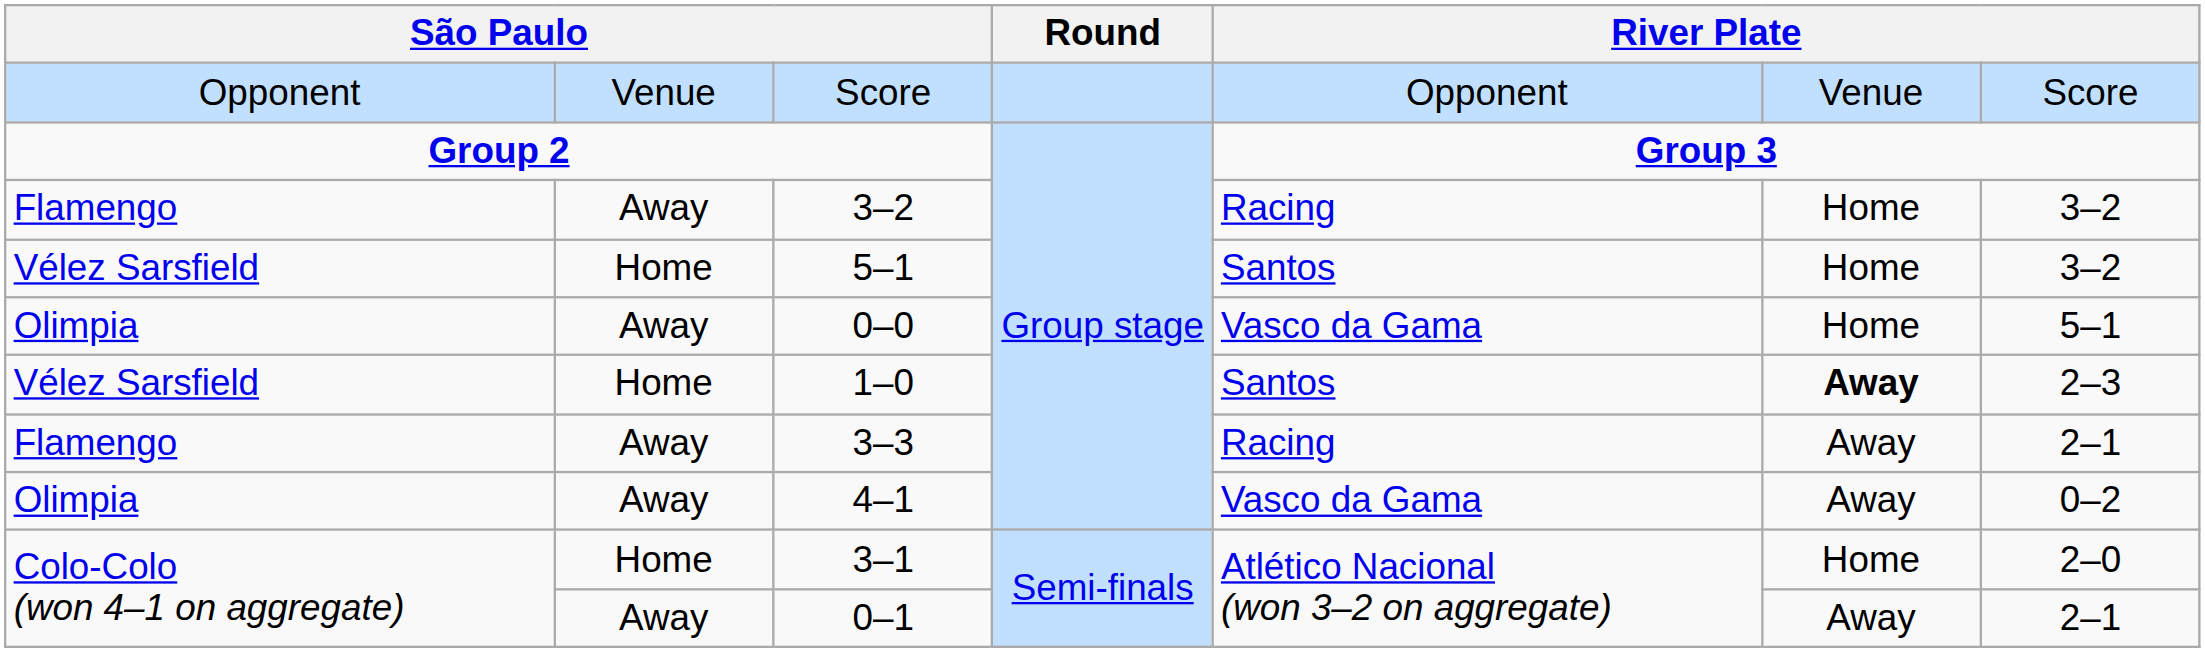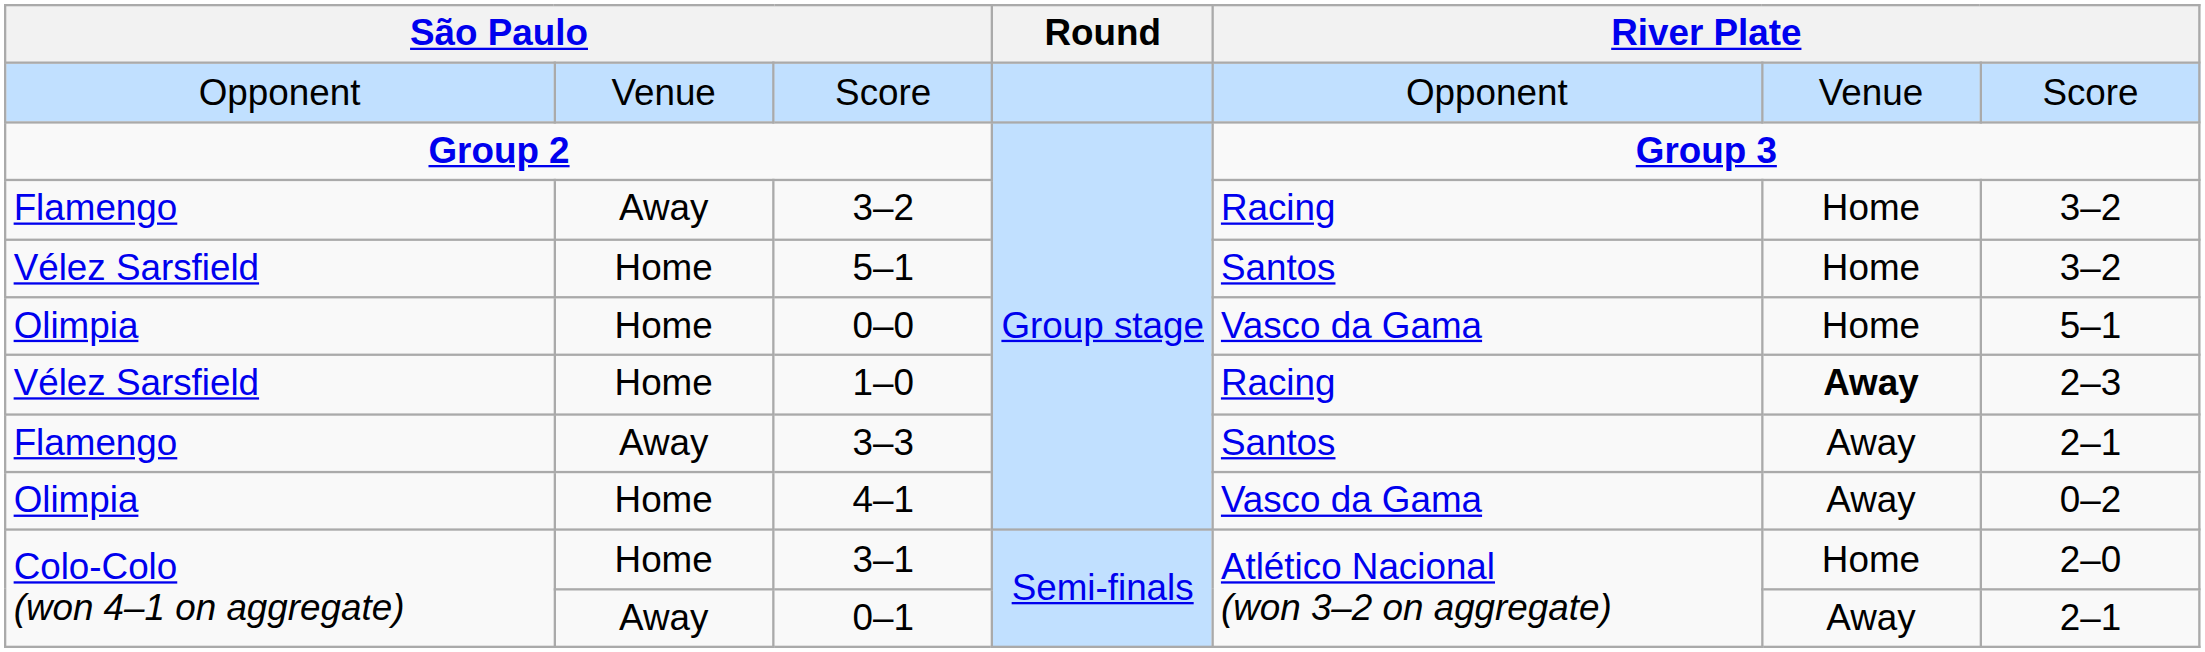 <table class="wikitable" style="text-align: center;">
 <tr>
 <th colspan=3> <a href='#'>São Paulo</a></th>
 <th>Round</th>
 <th colspan=3> <a href='#'>River Plate</a></th>
 </tr>
 <tr bgcolor=#c1e0ff>
 <td width=25%>Opponent</td>
 <td width=10%>Venue</td>
 <td width=10%>Score</td>
 <td width=10%></td>
 <td width=25%>Opponent</td>
 <td width=10%>Venue</td>
 <td width=10%>Score</td>
 </tr>
 <tr>
 <td colspan=3><strong><a href='#'>Group 2</a></strong></td>
 <td rowspan=7 bgcolor=#c1e0ff><a href='#'>Group stage</a></td>
 <td colspan=3><strong><a href='#'>Group 3</a></strong></td>
 </tr>
 <tr>
 <td align=left> <a href='#'>Flamengo</a></td>
 <td>Away</td>
 <td>3–2</td>
 <td align=left> <a href='#'>Racing</a></td>
 <td>Home</td>
 <td>3–2</td>
 </tr>
 <tr>
 <td align=left> <a href='#'>Vélez Sarsfield</a></td>
 <td>Home</td>
 <td>5–1</td>
 <td align=left> <a href='#'>Santos</a></td>
 <td>Home</td>
 <td>3–2</td>
 </tr>
 <tr>
 <td align=left> <a href='#'>Olimpia</a></td>
-<td>Away</td>
+<td>Home</td>
 <td>0–0</td>
 <td align=left> <a href='#'>Vasco da Gama</a></td>
 <td>Home</td>
 <td>5–1</td>
 </tr>
 <tr>
 <td align=left> <a href='#'>Vélez Sarsfield</a></td>
 <td>Home</td>
 <td>1–0</td>
-<td align=left> <a href='#'>Santos</a></td>
+<td align=left> <a href='#'>Racing</a></td>
 <td><strong>Away</strong></td>
 <td>2–3</td>
 </tr>
 <tr>
 <td align=left> <a href='#'>Flamengo</a></td>
 <td>Away</td>
 <td>3–3</td>
-<td align=left> <a href='#'>Racing</a></td>
+<td align=left> <a href='#'>Santos</a></td>
 <td>Away</td>
 <td>2–1</td>
 </tr>
 <tr>
 <td align=left> <a href='#'>Olimpia</a></td>
-<td>Away</td>
+<td>Home</td>
 <td>4–1</td>
 <td align=left> <a href='#'>Vasco da Gama</a></td>
 <td>Away</td>
 <td>0–2</td>
 </tr>
 <tr>
 <td rowspan=2 align=left> <a href='#'>Colo-Colo</a><br><em>(won 4–1 on aggregate)</em></td>
 <td>Home</td>
 <td>3–1</td>
 <td rowspan=2 bgcolor=#c1e0ff><a href='#'>Semi-finals</a></td>
 <td rowspan=2 align=left> <a href='#'>Atlético Nacional</a><br><em>(won 3–2 on aggregate)</em></td>
 <td>Home</td>
 <td>2–0</td>
 </tr>
 <tr>
 <td>Away</td>
 <td>0–1</td>
 <td>Away</td>
 <td>2–1</td>
 </tr>
 </table>
